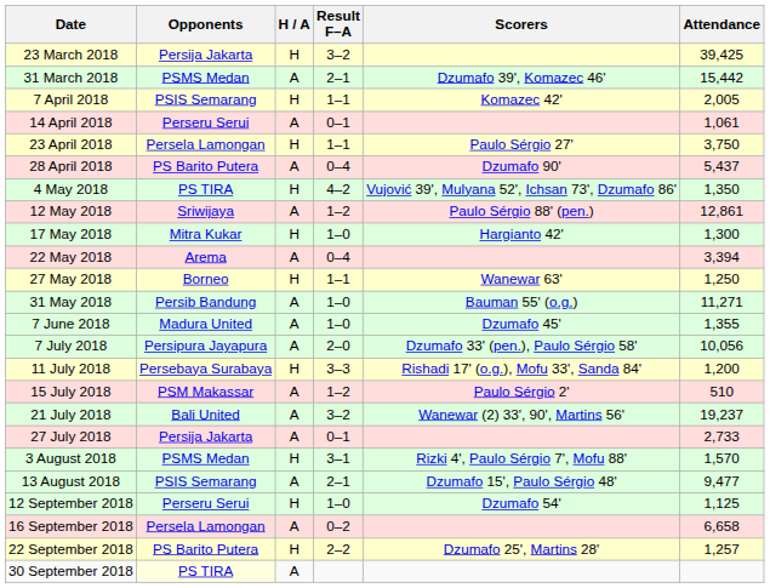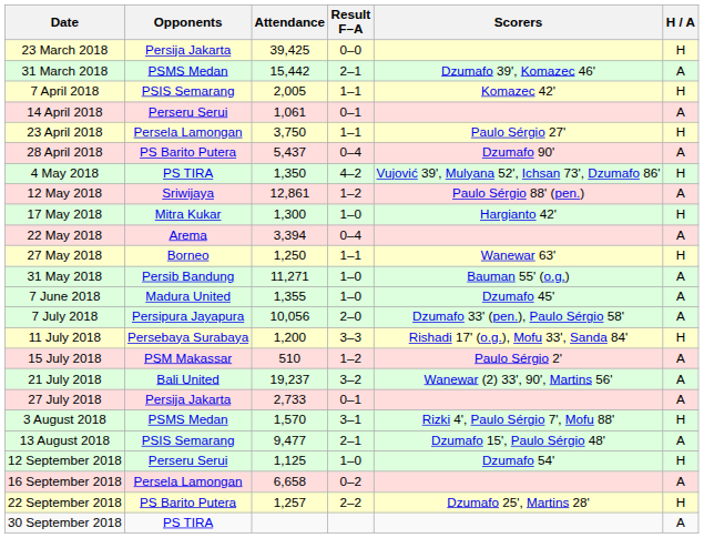 <table class="wikitable" style="text-align:center">
 <tr>
 <th>Date</th>
 <th>Opponents</th>
-<th>H / A</th>
+<th>Attendance</th>
 <th>Result<br>F–A</th>
 <th>Scorers</th>
-<th>Attendance</th>
+<th>H / A</th>
 </tr>
 <tr bgcolor=#ffffcc>
 <td>23 March 2018</td>
 <td><a href='#'>Persija Jakarta</a></td>
+<td>39,425</td>
+<td>0–0</td>
+<td></td>
 <td>H</td>
-<td>3–2</td>
-<td></td>
-<td>39,425</td>
 </tr>
 <tr bgcolor=#ddffdd>
 <td>31 March 2018</td>
 <td><a href='#'>PSMS Medan</a></td>
-<td>A</td>
+<td>15,442</td>
 <td>2–1</td>
 <td><a href='#'>Dzumafo</a> 39', <a href='#'>Komazec</a> 46'</td>
-<td>15,442</td>
+<td>A</td>
 </tr>
 <tr bgcolor=#ffffcc>
 <td>7 April 2018</td>
 <td><a href='#'>PSIS Semarang</a></td>
-<td>H</td>
+<td>2,005</td>
 <td>1–1</td>
 <td><a href='#'>Komazec</a> 42'</td>
-<td>2,005</td>
+<td>H</td>
 </tr>
 <tr bgcolor=#ffdddd>
 <td>14 April 2018</td>
 <td><a href='#'>Perseru Serui</a></td>
-<td>A</td>
+<td>1,061</td>
 <td>0–1</td>
 <td></td>
-<td>1,061</td>
+<td>A</td>
 </tr>
 <tr bgcolor=#ffffcc>
 <td>23 April 2018</td>
 <td><a href='#'>Persela Lamongan</a></td>
-<td>H</td>
+<td>3,750</td>
 <td>1–1</td>
 <td><a href='#'>Paulo Sérgio</a> 27'</td>
-<td>3,750</td>
+<td>H</td>
 </tr>
 <tr bgcolor=#ffdddd>
 <td>28 April 2018</td>
 <td><a href='#'>PS Barito Putera</a></td>
-<td>A</td>
+<td>5,437</td>
 <td>0–4</td>
 <td><a href='#'>Dzumafo</a> 90'</td>
-<td>5,437</td>
+<td>A</td>
 </tr>
 <tr bgcolor=#ddffdd>
 <td>4 May 2018</td>
 <td><a href='#'>PS TIRA</a></td>
-<td>H</td>
+<td>1,350</td>
 <td>4–2</td>
 <td><a href='#'>Vujović</a> 39', <a href='#'>Mulyana</a> 52', <a href='#'>Ichsan</a> 73', <a href='#'>Dzumafo</a> 86'</td>
-<td>1,350</td>
+<td>H</td>
 </tr>
 <tr bgcolor=#ffdddd>
 <td>12 May 2018</td>
 <td><a href='#'>Sriwijaya</a></td>
-<td>A</td>
+<td>12,861</td>
 <td>1–2</td>
 <td><a href='#'>Paulo Sérgio</a> 88' (<a href='#'>pen.</a>)</td>
-<td>12,861</td>
+<td>A</td>
 </tr>
 <tr bgcolor=#ddffdd>
 <td>17 May 2018</td>
 <td><a href='#'>Mitra Kukar</a></td>
-<td>H</td>
+<td>1,300</td>
 <td>1–0</td>
 <td><a href='#'>Hargianto</a> 42'</td>
-<td>1,300</td>
+<td>H</td>
 </tr>
 <tr bgcolor=#ffdddd>
 <td>22 May 2018</td>
 <td><a href='#'>Arema</a></td>
-<td>A</td>
+<td>3,394</td>
 <td>0–4</td>
 <td></td>
-<td>3,394</td>
+<td>A</td>
 </tr>
 <tr bgcolor=#ffffcc>
 <td>27 May 2018</td>
 <td><a href='#'>Borneo</a></td>
-<td>H</td>
+<td>1,250</td>
 <td>1–1</td>
 <td><a href='#'>Wanewar</a> 63'</td>
-<td>1,250</td>
+<td>H</td>
 </tr>
 <tr bgcolor=#ddffdd>
 <td>31 May 2018</td>
 <td><a href='#'>Persib Bandung</a></td>
-<td>A</td>
+<td>11,271</td>
 <td>1–0</td>
 <td><a href='#'>Bauman</a> 55' (<a href='#'>o.g.</a>)</td>
-<td>11,271</td>
+<td>A</td>
 </tr>
 <tr bgcolor=#ddffdd>
 <td>7 June 2018</td>
 <td><a href='#'>Madura United</a></td>
-<td>A</td>
+<td>1,355</td>
 <td>1–0</td>
 <td><a href='#'>Dzumafo</a> 45'</td>
-<td>1,355</td>
+<td>A</td>
 </tr>
 <tr bgcolor=#ddffdd>
 <td>7 July 2018</td>
 <td><a href='#'>Persipura Jayapura</a></td>
-<td>A</td>
+<td>10,056</td>
 <td>2–0</td>
 <td><a href='#'>Dzumafo</a> 33' (<a href='#'>pen.</a>), <a href='#'>Paulo Sérgio</a> 58'</td>
-<td>10,056</td>
+<td>A</td>
 </tr>
 <tr bgcolor=#ffffcc>
 <td>11 July 2018</td>
 <td><a href='#'>Persebaya Surabaya</a></td>
-<td>H</td>
+<td>1,200</td>
 <td>3–3</td>
 <td><a href='#'>Rishadi</a> 17' (<a href='#'>o.g.</a>), <a href='#'>Mofu</a> 33', <a href='#'>Sanda</a> 84'</td>
-<td>1,200</td>
+<td>H</td>
 </tr>
 <tr bgcolor=#ffdddd>
 <td>15 July 2018</td>
 <td><a href='#'>PSM Makassar</a></td>
-<td>A</td>
+<td>510</td>
 <td>1–2</td>
 <td><a href='#'>Paulo Sérgio</a> 2'</td>
-<td>510</td>
+<td>A</td>
 </tr>
 <tr bgcolor=#ddffdd>
 <td>21 July 2018</td>
 <td><a href='#'>Bali United</a></td>
-<td>A</td>
+<td>19,237</td>
 <td>3–2</td>
 <td><a href='#'>Wanewar</a> (2) 33', 90', <a href='#'>Martins</a> 56'</td>
-<td>19,237</td>
+<td>A</td>
 </tr>
 <tr bgcolor=#ffdddd>
 <td>27 July 2018</td>
 <td><a href='#'>Persija Jakarta</a></td>
-<td>A</td>
+<td>2,733</td>
 <td>0–1</td>
 <td></td>
-<td>2,733</td>
+<td>A</td>
 </tr>
 <tr bgcolor=#ddffdd>
 <td>3 August 2018</td>
 <td><a href='#'>PSMS Medan</a></td>
-<td>H</td>
+<td>1,570</td>
 <td>3–1</td>
 <td><a href='#'>Rizki</a> 4', <a href='#'>Paulo Sérgio</a> 7', <a href='#'>Mofu</a> 88'</td>
-<td>1,570</td>
+<td>H</td>
 </tr>
 <tr bgcolor=#ddffdd>
 <td>13 August 2018</td>
 <td><a href='#'>PSIS Semarang</a></td>
-<td>A</td>
+<td>9,477</td>
 <td>2–1</td>
 <td><a href='#'>Dzumafo</a> 15', <a href='#'>Paulo Sérgio</a> 48'</td>
-<td>9,477</td>
+<td>A</td>
 </tr>
 <tr bgcolor=#ddffdd>
 <td>12 September 2018</td>
 <td><a href='#'>Perseru Serui</a></td>
-<td>H</td>
+<td>1,125</td>
 <td>1–0</td>
 <td><a href='#'>Dzumafo</a> 54'</td>
-<td>1,125</td>
+<td>H</td>
 </tr>
 <tr bgcolor=#ffdddd>
 <td>16 September 2018</td>
 <td><a href='#'>Persela Lamongan</a></td>
-<td>A</td>
+<td>6,658</td>
 <td>0–2</td>
 <td></td>
-<td>6,658</td>
+<td>A</td>
 </tr>
 <tr bgcolor=#ffffcc>
 <td>22 September 2018</td>
 <td><a href='#'>PS Barito Putera</a></td>
-<td>H</td>
+<td>1,257</td>
 <td>2–2</td>
 <td><a href='#'>Dzumafo</a> 25', <a href='#'>Martins</a> 28'</td>
-<td>1,257</td>
+<td>H</td>
 </tr>
 <tr>
 <td>30 September 2018</td>
-<td style="background: lightyellow;"><a href='#'>PS TIRA</a></td>
-<td>A</td>
+<td><a href='#'>PS TIRA</a></td>
 <td></td>
 <td></td>
 <td></td>
+<td>A</td>
 </tr>
 </table>
